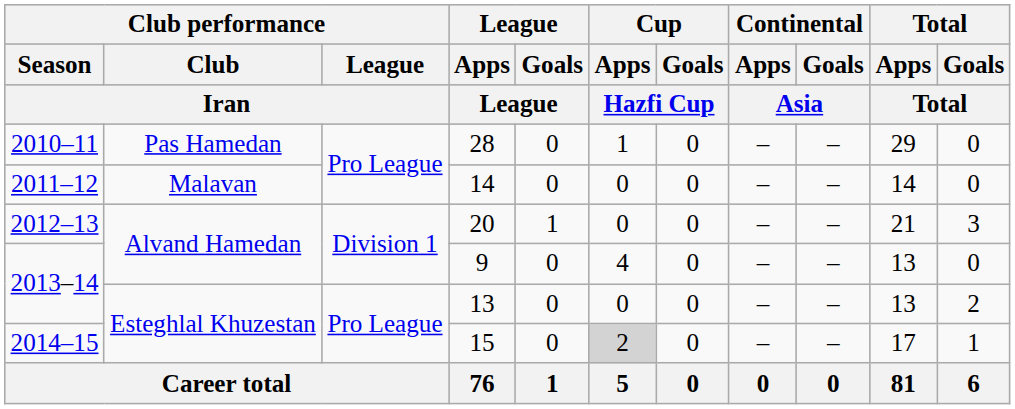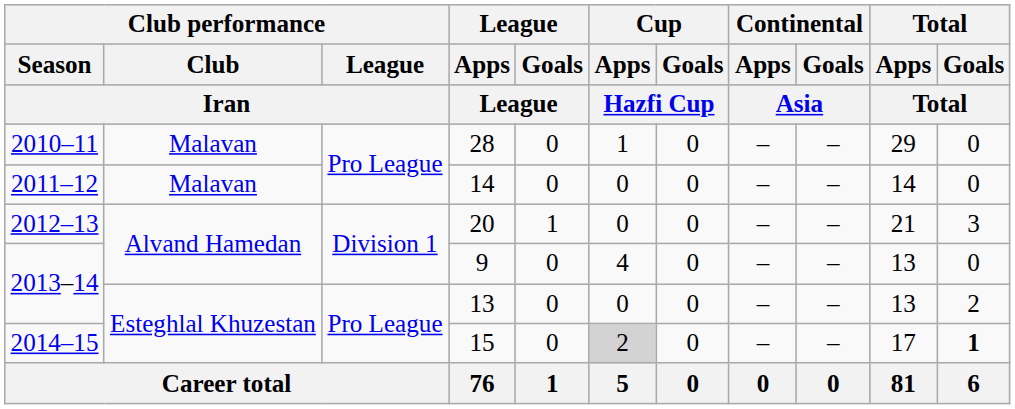 <table class="wikitable" style="text-align:center">
 <tr>
 <th colspan=3>Club performance</th>
 <th colspan=2>League</th>
 <th colspan=2>Cup</th>
 <th colspan=2>Continental</th>
 <th colspan=2>Total</th>
 </tr>
 <tr>
 <th>Season</th>
 <th>Club</th>
 <th>League</th>
 <th>Apps</th>
 <th>Goals</th>
 <th>Apps</th>
 <th>Goals</th>
 <th>Apps</th>
 <th>Goals</th>
 <th>Apps</th>
 <th>Goals</th>
 </tr>
 <tr>
 <th colspan=3>Iran</th>
 <th colspan=2>League</th>
 <th colspan=2><a href='#'>Hazfi Cup</a></th>
 <th colspan=2><a href='#'>Asia</a></th>
 <th colspan=2>Total</th>
 </tr>
 <tr>
 <td><a href='#'>2010–11</a></td>
-<td><a href='#'>Pas Hamedan</a></td>
+<td><a href='#'>Malavan</a></td>
 <td rowspan="2"><a href='#'>Pro League</a></td>
 <td>28</td>
 <td>0</td>
 <td>1</td>
 <td>0</td>
 <td>–</td>
 <td>–</td>
 <td>29</td>
 <td>0</td>
 </tr>
 <tr>
 <td><a href='#'>2011–12</a></td>
 <td><a href='#'>Malavan</a></td>
 <td>14</td>
 <td>0</td>
 <td>0</td>
 <td>0</td>
 <td>–</td>
 <td>–</td>
 <td>14</td>
 <td>0</td>
 </tr>
 <tr>
 <td><a href='#'>2012–13</a></td>
 <td rowspan="2"><a href='#'>Alvand Hamedan</a></td>
 <td rowspan="2"><a href='#'>Division 1</a></td>
 <td>20</td>
 <td>1</td>
 <td>0</td>
 <td>0</td>
 <td>–</td>
 <td>–</td>
 <td>21</td>
 <td>3</td>
 </tr>
 <tr>
 <td rowspan="2"><a href='#'>2013</a>–<a href='#'>14</a></td>
 <td>9</td>
 <td>0</td>
 <td>4</td>
 <td>0</td>
 <td>–</td>
 <td>–</td>
 <td>13</td>
 <td>0</td>
 </tr>
 <tr>
 <td rowspan="2"><a href='#'>Esteghlal Khuzestan</a></td>
 <td rowspan="2"><a href='#'>Pro League</a></td>
 <td>13</td>
 <td>0</td>
 <td>0</td>
 <td>0</td>
 <td>–</td>
 <td>–</td>
 <td>13</td>
 <td>2</td>
 </tr>
 <tr>
 <td><a href='#'>2014–15</a></td>
 <td>15</td>
 <td>0</td>
 <td style="background: lightgrey;">2</td>
 <td>0</td>
 <td>–</td>
 <td>–</td>
 <td>17</td>
-<td>1</td>
+<td><strong>1</strong></td>
 </tr>
 <tr>
 <th colspan=3>Career total</th>
 <th>76</th>
 <th>1</th>
 <th>5</th>
 <th>0</th>
 <th>0</th>
 <th>0</th>
 <th>81</th>
 <th>6</th>
 </tr>
 </table>
